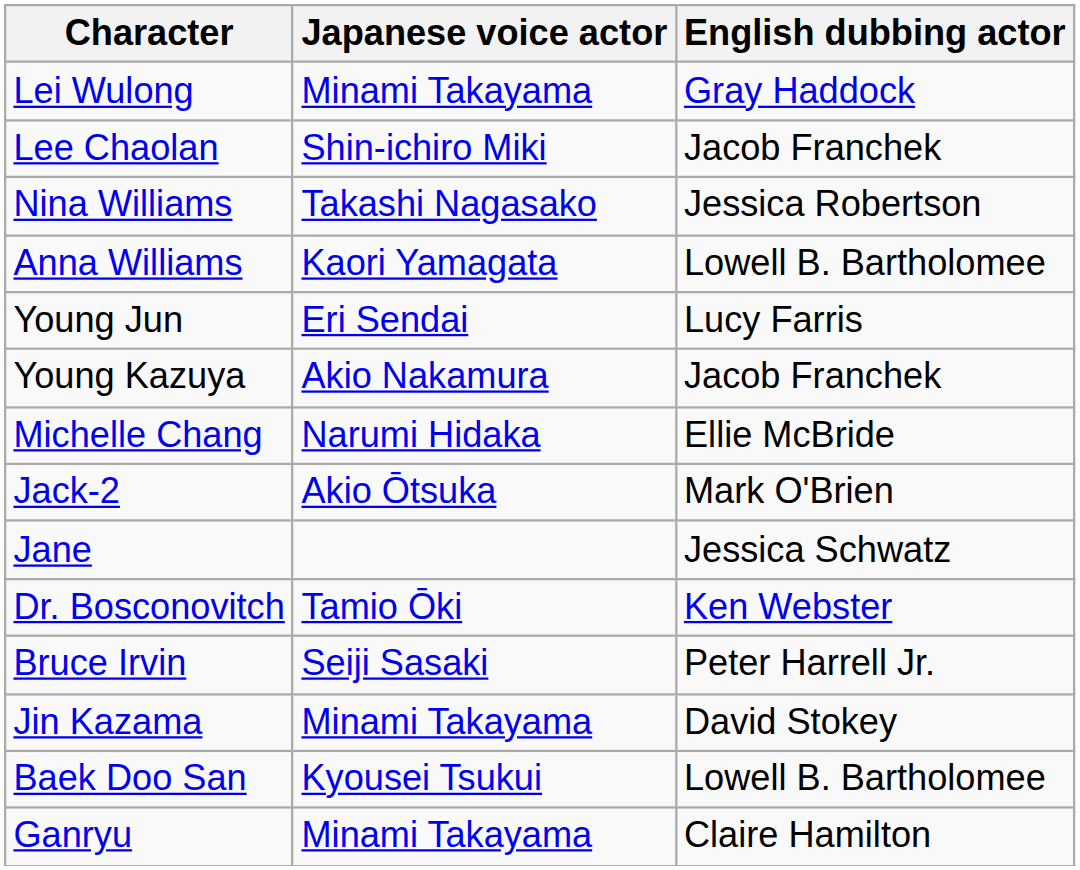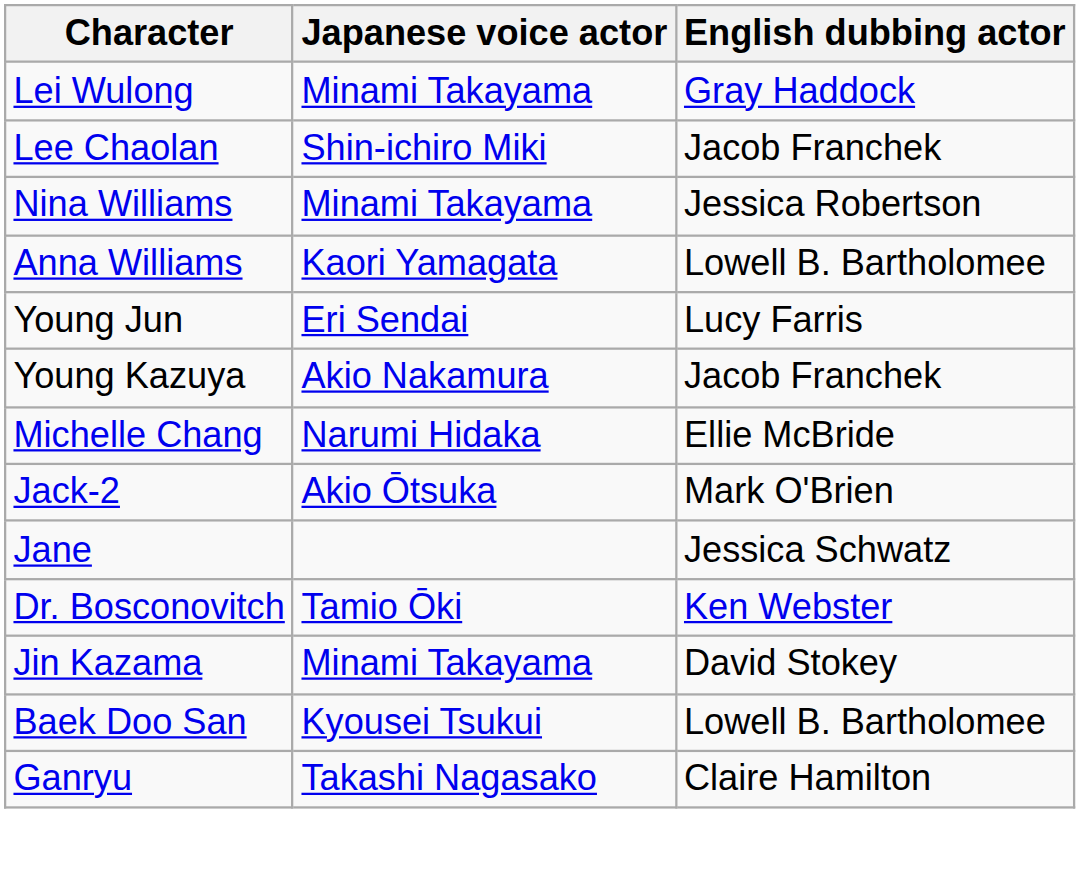 <table class="wikitable">
 <tr>
 <th>Character</th>
 <th>Japanese voice actor</th>
 <th>English dubbing actor</th>
 </tr>
 <tr>
 <td><a href='#'>Lei Wulong</a></td>
 <td><a href='#'>Minami Takayama</a></td>
 <td><a href='#'>Gray Haddock</a></td>
 </tr>
 <tr>
 <td><a href='#'>Lee Chaolan</a></td>
 <td><a href='#'>Shin-ichiro Miki</a></td>
 <td>Jacob Franchek</td>
 </tr>
 <tr>
 <td><a href='#'>Nina Williams</a></td>
-<td><a href='#'>Takashi Nagasako</a></td>
+<td><a href='#'>Minami Takayama</a></td>
 <td>Jessica Robertson</td>
 </tr>
 <tr>
 <td><a href='#'>Anna Williams</a></td>
 <td><a href='#'>Kaori Yamagata</a></td>
 <td>Lowell B. Bartholomee</td>
 </tr>
 <tr>
 <td>Young Jun</td>
 <td><a href='#'>Eri Sendai</a></td>
 <td>Lucy Farris</td>
 </tr>
 <tr>
 <td>Young Kazuya</td>
 <td><a href='#'>Akio Nakamura</a></td>
 <td>Jacob Franchek</td>
 </tr>
 <tr>
 <td><a href='#'>Michelle Chang</a></td>
 <td><a href='#'>Narumi Hidaka</a></td>
 <td>Ellie McBride</td>
 </tr>
 <tr>
 <td><a href='#'>Jack-2</a></td>
 <td><a href='#'>Akio Ōtsuka</a></td>
 <td>Mark O'Brien</td>
 </tr>
 <tr>
 <td><a href='#'>Jane</a></td>
 <td></td>
 <td>Jessica Schwatz</td>
 </tr>
 <tr>
 <td><a href='#'>Dr. Bosconovitch</a></td>
 <td><a href='#'>Tamio Ōki</a></td>
 <td><a href='#'>Ken Webster</a></td>
 </tr>
 <tr>
-<td><a href='#'>Bruce Irvin</a></td>
-<td><a href='#'>Seiji Sasaki</a></td>
-<td>Peter Harrell Jr.</td>
-</tr>
-<tr>
 <td><a href='#'>Jin Kazama</a></td>
 <td><a href='#'>Minami Takayama</a></td>
 <td>David Stokey</td>
 </tr>
 <tr>
 <td><a href='#'>Baek Doo San</a></td>
 <td><a href='#'>Kyousei Tsukui</a></td>
 <td>Lowell B. Bartholomee</td>
 </tr>
 <tr>
 <td><a href='#'>Ganryu</a></td>
-<td><a href='#'>Minami Takayama</a></td>
+<td><a href='#'>Takashi Nagasako</a></td>
 <td>Claire Hamilton</td>
 </tr>
 </table>
